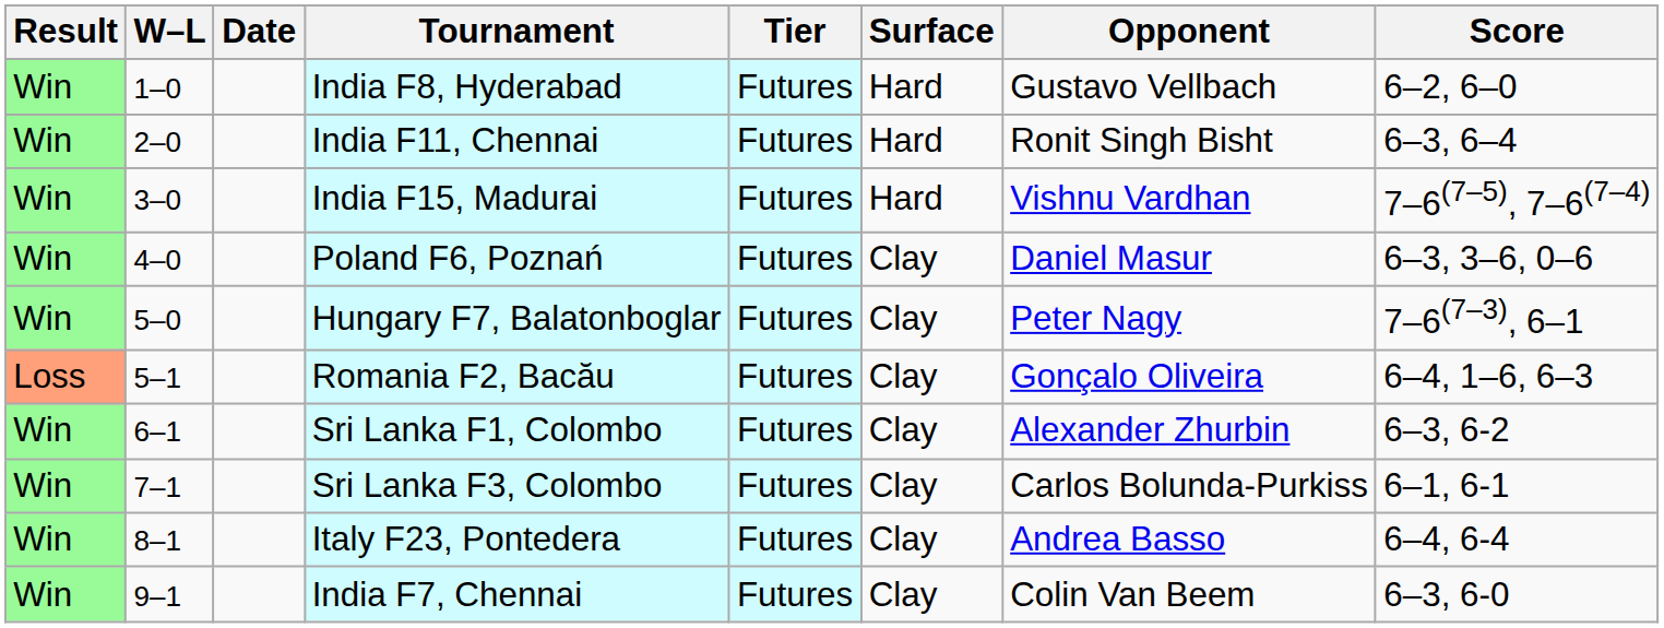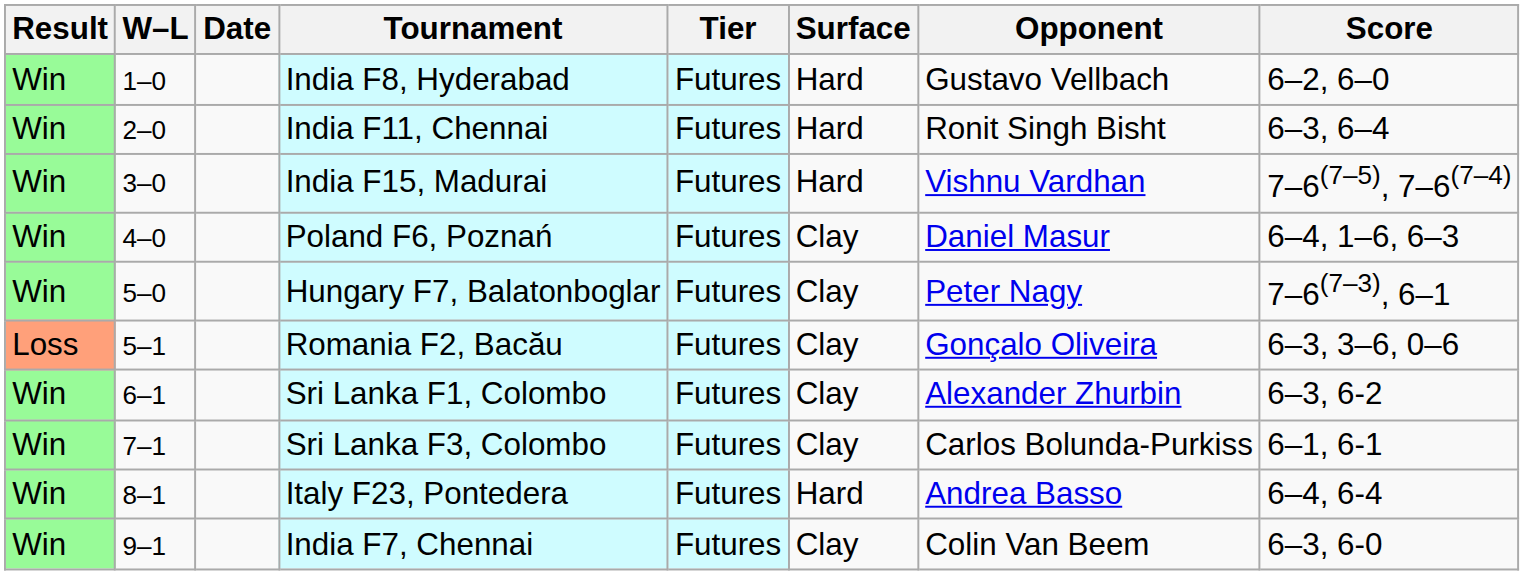 <table class="sortable wikitable">
 <tr>
 <th>Result</th>
 <th class="unsortable">W–L</th>
 <th>Date</th>
 <th>Tournament</th>
 <th>Tier</th>
 <th>Surface</th>
 <th>Opponent</th>
 <th class="unsortable">Score</th>
 </tr>
 <tr>
 <td bgcolor=98FB98>Win</td>
 <td><small>1–0</small></td>
 <td></td>
 <td style="background:#cffcff;">India F8, Hyderabad</td>
 <td style="background:#cffcff;">Futures</td>
 <td>Hard</td>
 <td> Gustavo Vellbach</td>
 <td>6–2, 6–0</td>
 </tr>
 <tr>
 <td bgcolor=98FB98>Win</td>
 <td><small>2–0</small></td>
 <td></td>
 <td style="background:#cffcff;">India F11, Chennai</td>
 <td style="background:#cffcff;">Futures</td>
 <td>Hard</td>
 <td> Ronit Singh Bisht</td>
 <td>6–3, 6–4</td>
 </tr>
 <tr>
 <td bgcolor=98FB98>Win</td>
 <td><small>3–0</small></td>
 <td></td>
 <td style="background:#cffcff;">India F15, Madurai</td>
 <td style="background:#cffcff;">Futures</td>
 <td>Hard</td>
 <td> <a href='#'>Vishnu Vardhan</a></td>
 <td>7–6<sup>(7–5)</sup>, 7–6<sup>(7–4)</sup></td>
 </tr>
 <tr>
 <td bgcolor=98FB98>Win</td>
 <td><small>4–0</small></td>
 <td></td>
 <td style="background:#cffcff;">Poland F6, Poznań</td>
 <td style="background:#cffcff;">Futures</td>
 <td>Clay</td>
 <td> <a href='#'>Daniel Masur</a></td>
-<td>6–3, 3–6, 0–6</td>
+<td>6–4, 1–6, 6–3</td>
 </tr>
 <tr>
 <td bgcolor=98FB98>Win</td>
 <td><small>5–0</small></td>
 <td></td>
 <td style="background:#cffcff;">Hungary F7, Balatonboglar</td>
 <td style="background:#cffcff;">Futures</td>
 <td>Clay</td>
 <td> <a href='#'>Peter Nagy</a></td>
 <td>7–6<sup>(7–3)</sup>, 6–1</td>
 </tr>
 <tr>
 <td bgcolor=FFA07A>Loss</td>
 <td><small>5–1</small></td>
 <td></td>
 <td style="background:#cffcff;">Romania F2, Bacău</td>
 <td style="background:#cffcff;">Futures</td>
 <td>Clay</td>
 <td> <a href='#'>Gonçalo Oliveira</a></td>
-<td>6–4, 1–6, 6–3</td>
+<td>6–3, 3–6, 0–6</td>
 </tr>
 <tr>
 <td bgcolor=98FB98>Win</td>
 <td><small>6–1</small></td>
 <td></td>
 <td style="background:#cffcff;">Sri Lanka F1, Colombo</td>
 <td style="background:#cffcff;">Futures</td>
 <td>Clay</td>
 <td> <a href='#'>Alexander Zhurbin</a></td>
 <td>6–3, 6-2</td>
 </tr>
 <tr>
 <td bgcolor=98FB98>Win</td>
 <td><small>7–1</small></td>
 <td></td>
 <td style="background:#cffcff;">Sri Lanka F3, Colombo</td>
 <td style="background:#cffcff;">Futures</td>
 <td>Clay</td>
 <td> Carlos Bolunda-Purkiss</td>
 <td>6–1, 6-1</td>
 </tr>
 <tr>
 <td bgcolor=98FB98>Win</td>
 <td><small>8–1</small></td>
 <td></td>
 <td style="background:#cffcff;">Italy F23, Pontedera</td>
 <td style="background:#cffcff;">Futures</td>
-<td>Clay</td>
+<td>Hard</td>
 <td> <a href='#'>Andrea Basso</a></td>
 <td>6–4, 6-4</td>
 </tr>
 <tr>
 <td bgcolor=98FB98>Win</td>
 <td><small>9–1</small></td>
 <td></td>
 <td style="background:#cffcff;">India F7, Chennai</td>
 <td style="background:#cffcff;">Futures</td>
 <td>Clay</td>
 <td> Colin Van Beem</td>
 <td>6–3, 6-0</td>
 </tr>
 </table>
